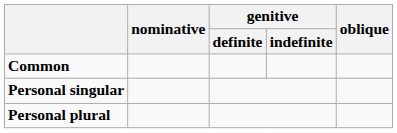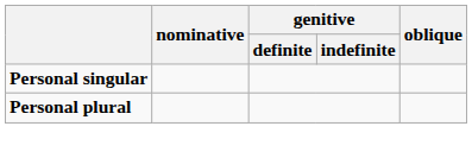 <table class="wikitable">
 <tr>
 <th rowspan="2"></th>
 <th rowspan="2">nominative</th>
 <th colspan="2">genitive</th>
 <th rowspan="2">oblique</th>
 </tr>
 <tr>
 <th>definite</th>
 <th>indefinite</th>
-</tr>
-<tr>
-<td><strong>Common</strong></td>
-<td></td>
-<td></td>
-<td></td>
-<td></td>
 </tr>
 <tr>
 <td><strong>Personal singular</strong></td>
 <td></td>
 <td colspan="2"></td>
 <td></td>
 </tr>
 <tr>
 <td><strong>Personal plural</strong></td>
 <td></td>
 <td colspan="2"></td>
 <td></td>
 </tr>
 </table>
